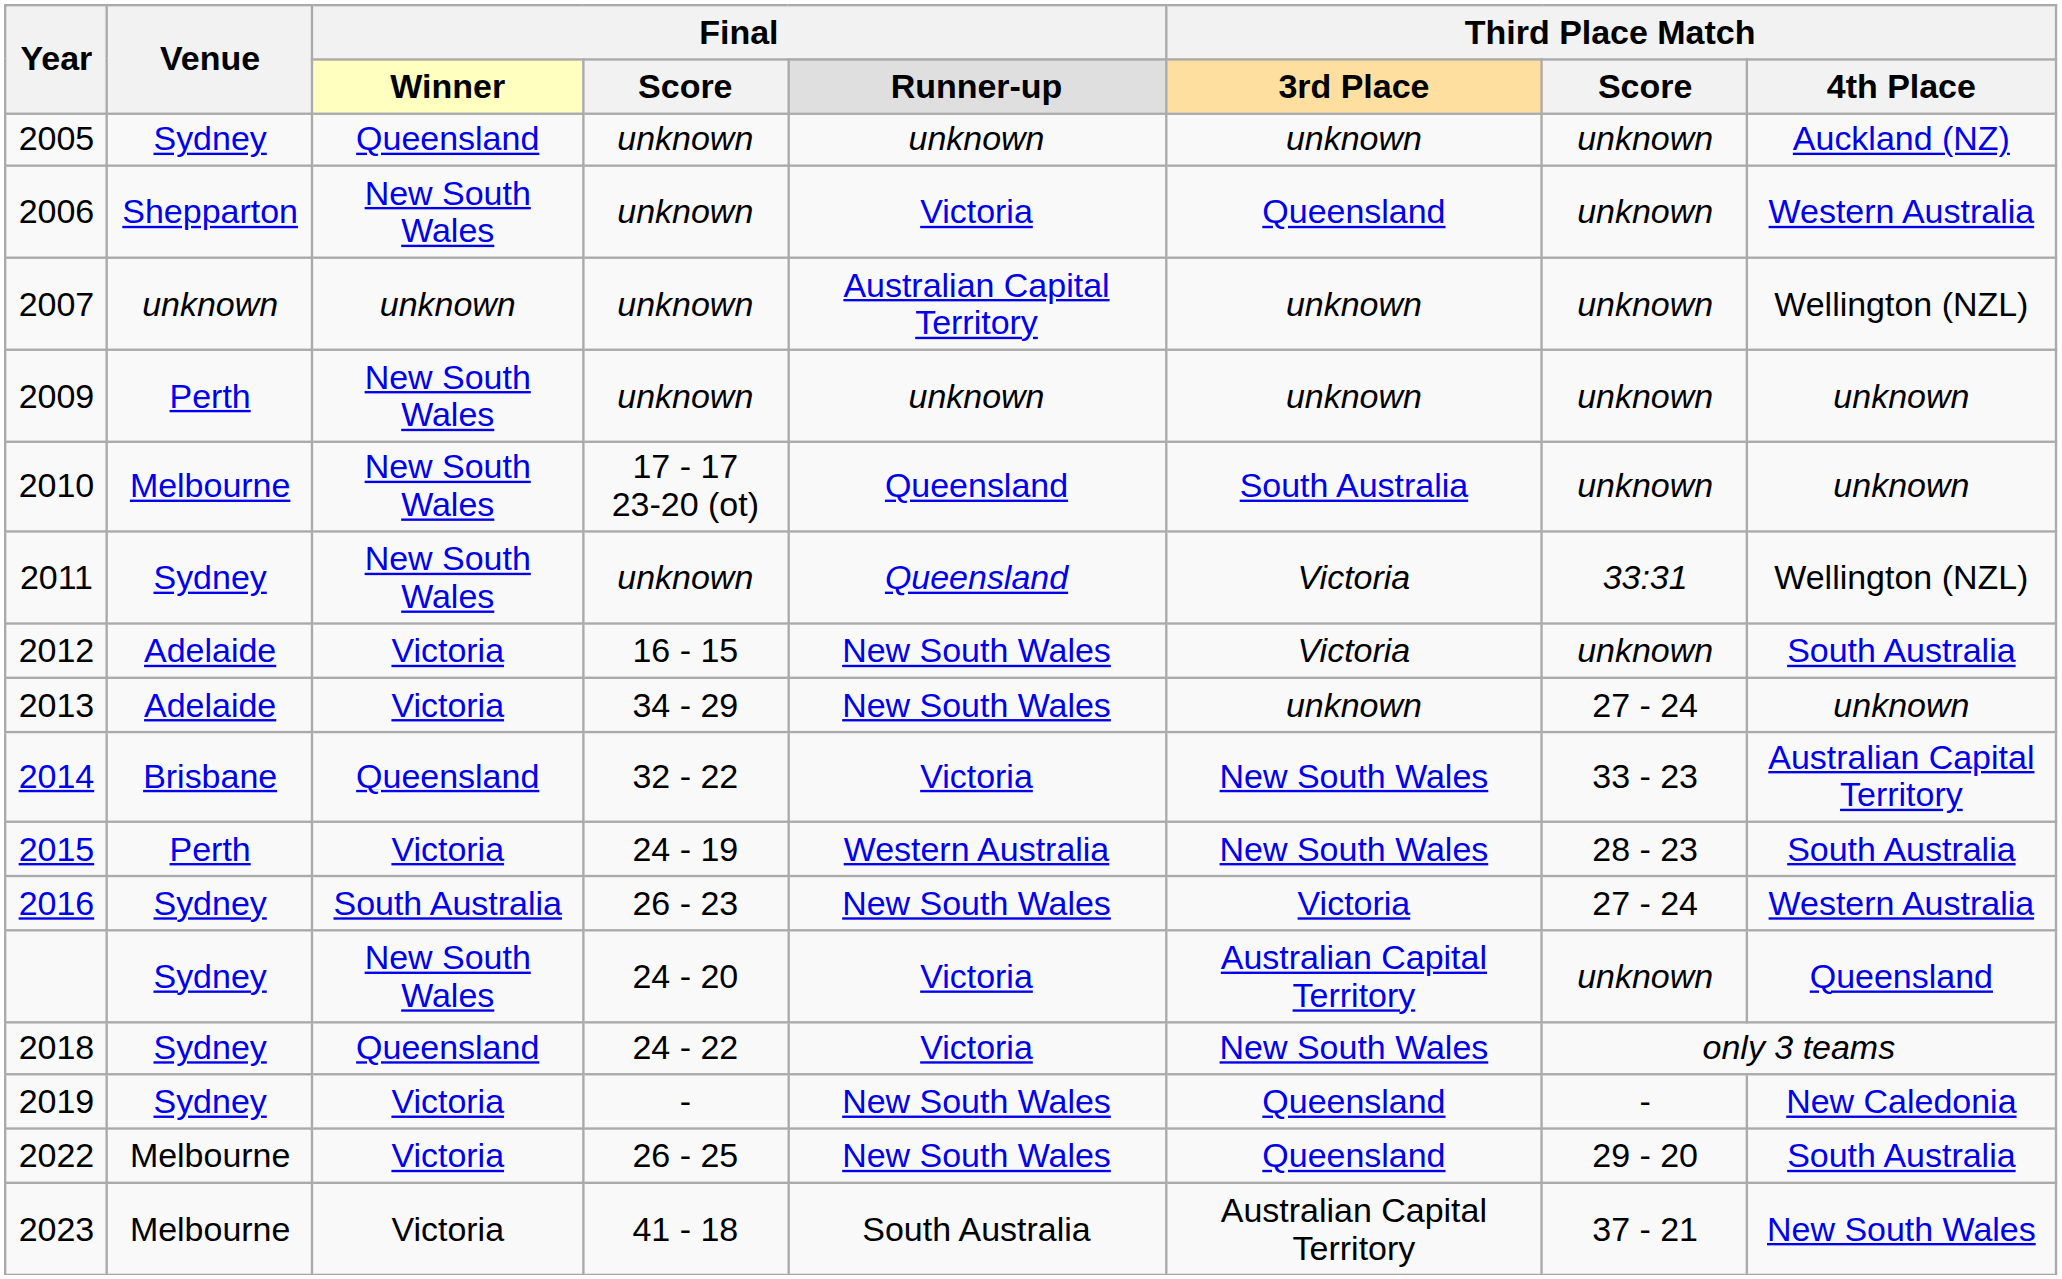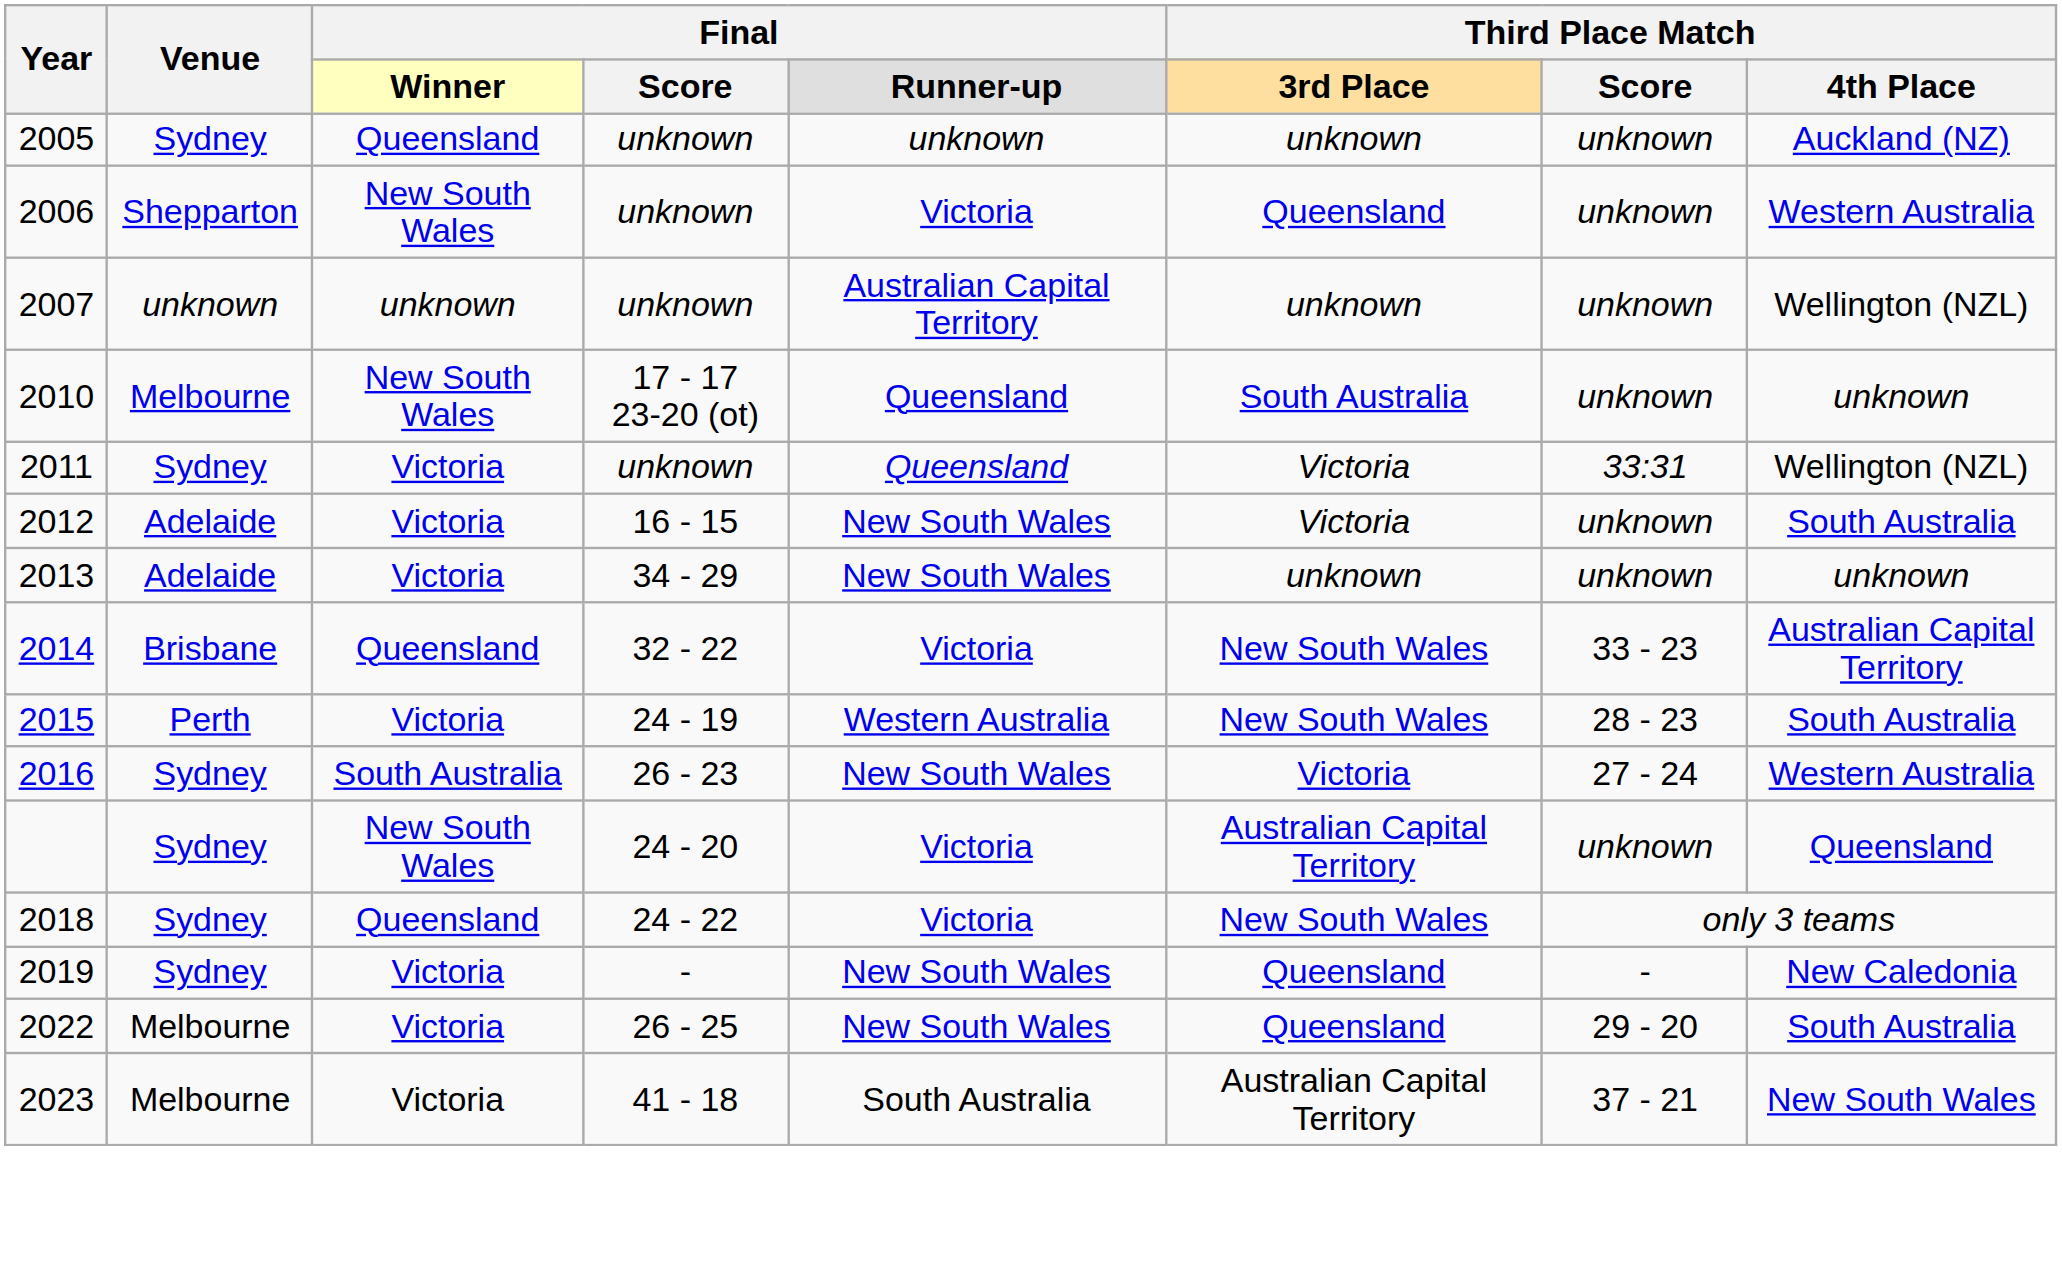 <table class="wikitable" style="font-size: 90%; text-align: center;">
 <tr>
 <th rowspan="2" style="width:5%;">Year</th>
 <th rowspan="2" style="width:10%;">Venue</th>
 <th colspan="3">Final</th>
 <th colspan="3">Third Place Match</th>
 </tr>
 <tr>
 <td style="text-align:center;background:#ffffbf;"><strong>Winner</strong></td>
 <th style="width:10%;">Score</th>
 <td style="text-align:center; background:#dfdfdf;"><strong>Runner-up</strong></td>
 <td style="text-align:center; background:#ffdf9f;"><strong>3rd Place</strong></td>
 <th style="width:10%;">Score</th>
 <th style="width:15%;">4th Place</th>
 </tr>
 <tr>
 <td>2005</td>
 <td><a href='#'>Sydney</a></td>
 <td><a href='#'>Queensland</a></td>
 <td><em>unknown</em></td>
 <td><em>unknown</em></td>
 <td><em>unknown</em></td>
 <td><em>unknown</em></td>
 <td><a href='#'>Auckland (NZ)</a></td>
 </tr>
 <tr>
 <td>2006</td>
 <td><a href='#'>Shepparton</a></td>
 <td><a href='#'>New South Wales</a></td>
 <td><em>unknown</em></td>
 <td><a href='#'>Victoria</a></td>
 <td><a href='#'>Queensland</a></td>
 <td><em>unknown</em></td>
 <td><a href='#'>Western Australia</a></td>
 </tr>
 <tr>
 <td>2007</td>
 <td><em>unknown</em></td>
 <td><em>unknown</em></td>
 <td><em>unknown</em></td>
 <td><a href='#'>Australian Capital Territory</a></td>
 <td><em>unknown</em></td>
 <td><em>unknown</em></td>
 <td>Wellington (NZL)</td>
 </tr>
 <tr>
-<td>2009</td>
-<td><a href='#'>Perth</a></td>
-<td><a href='#'>New South Wales</a></td>
-<td><em>unknown</em></td>
-<td><em>unknown</em></td>
-<td><em>unknown</em></td>
-<td><em>unknown</em></td>
-<td><em>unknown</em></td>
-</tr>
-<tr>
 <td>2010</td>
 <td><a href='#'>Melbourne</a></td>
 <td><a href='#'>New South Wales</a></td>
 <td>17 - 17 <br> 23-20 (ot)</td>
 <td><a href='#'>Queensland</a></td>
 <td><a href='#'>South Australia</a></td>
 <td><em>unknown</em></td>
 <td><em>unknown</em></td>
 </tr>
 <tr>
 <td>2011</td>
 <td><a href='#'>Sydney</a></td>
-<td><a href='#'>New South Wales</a></td>
+<td><a href='#'>Victoria</a></td>
 <td><em>unknown</em></td>
 <td><em><a href='#'>Queensland</a></em></td>
 <td><em>Victoria</em></td>
 <td><em>33:31</em></td>
 <td>Wellington (NZL)</td>
 </tr>
 <tr>
 <td>2012</td>
 <td><a href='#'>Adelaide</a></td>
 <td><a href='#'>Victoria</a></td>
 <td>16 - 15</td>
 <td><a href='#'>New South Wales</a></td>
 <td><em>Victoria</em></td>
 <td><em>unknown</em></td>
 <td><a href='#'>South Australia</a></td>
 </tr>
 <tr>
 <td>2013</td>
 <td><a href='#'>Adelaide</a></td>
 <td><a href='#'>Victoria</a></td>
 <td>34 - 29</td>
 <td><a href='#'>New South Wales</a></td>
 <td><em>unknown</em></td>
-<td>27 - 24</td>
+<td><em>unknown</em></td>
 <td><em>unknown</em></td>
 </tr>
 <tr>
 <td><a href='#'>2014</a></td>
 <td><a href='#'>Brisbane</a></td>
 <td><a href='#'>Queensland</a></td>
 <td>32 - 22</td>
 <td><a href='#'>Victoria</a></td>
 <td><a href='#'>New South Wales</a></td>
 <td>33 - 23</td>
 <td><a href='#'>Australian Capital Territory</a></td>
 </tr>
 <tr>
 <td><a href='#'>2015</a></td>
 <td><a href='#'>Perth</a></td>
 <td><a href='#'>Victoria</a></td>
 <td>24 - 19</td>
 <td><a href='#'>Western Australia</a></td>
 <td><a href='#'>New South Wales</a></td>
 <td>28 - 23</td>
 <td><a href='#'>South Australia</a></td>
 </tr>
 <tr>
 <td><a href='#'>2016</a></td>
 <td><a href='#'>Sydney</a></td>
 <td><a href='#'>South Australia</a></td>
 <td>26 - 23</td>
 <td><a href='#'>New South Wales</a></td>
 <td><a href='#'>Victoria</a></td>
 <td>27 - 24</td>
 <td><a href='#'>Western Australia</a></td>
 </tr>
 <tr>
 <td></td>
 <td><a href='#'>Sydney</a></td>
 <td><a href='#'>New South Wales</a></td>
 <td>24 - 20</td>
 <td><a href='#'>Victoria</a></td>
 <td><a href='#'>Australian Capital Territory</a></td>
 <td><em>unknown</em></td>
 <td><a href='#'>Queensland</a></td>
 </tr>
 <tr>
 <td>2018</td>
 <td><a href='#'>Sydney</a></td>
 <td><a href='#'>Queensland</a></td>
 <td>24 - 22</td>
 <td><a href='#'>Victoria</a></td>
 <td><a href='#'>New South Wales</a></td>
 <td colspan=2><em>only 3 teams</em></td>
 </tr>
 <tr>
 <td>2019</td>
 <td><a href='#'>Sydney</a></td>
 <td><a href='#'>Victoria</a></td>
 <td>-</td>
 <td><a href='#'>New South Wales</a></td>
 <td><a href='#'>Queensland</a></td>
 <td>-</td>
 <td><a href='#'>New Caledonia</a></td>
 </tr>
 <tr>
 <td>2022</td>
 <td>Melbourne</td>
 <td><a href='#'>Victoria</a></td>
 <td>26 - 25</td>
 <td><a href='#'>New South Wales</a></td>
 <td><a href='#'>Queensland</a></td>
 <td>29 - 20</td>
 <td><a href='#'>South Australia</a></td>
 </tr>
 <tr>
 <td>2023</td>
 <td>Melbourne</td>
 <td>Victoria</td>
 <td>41 - 18</td>
 <td>South Australia</td>
 <td>Australian Capital Territory</td>
 <td>37 - 21</td>
 <td><a href='#'>New South Wales</a></td>
 </tr>
 </table>
